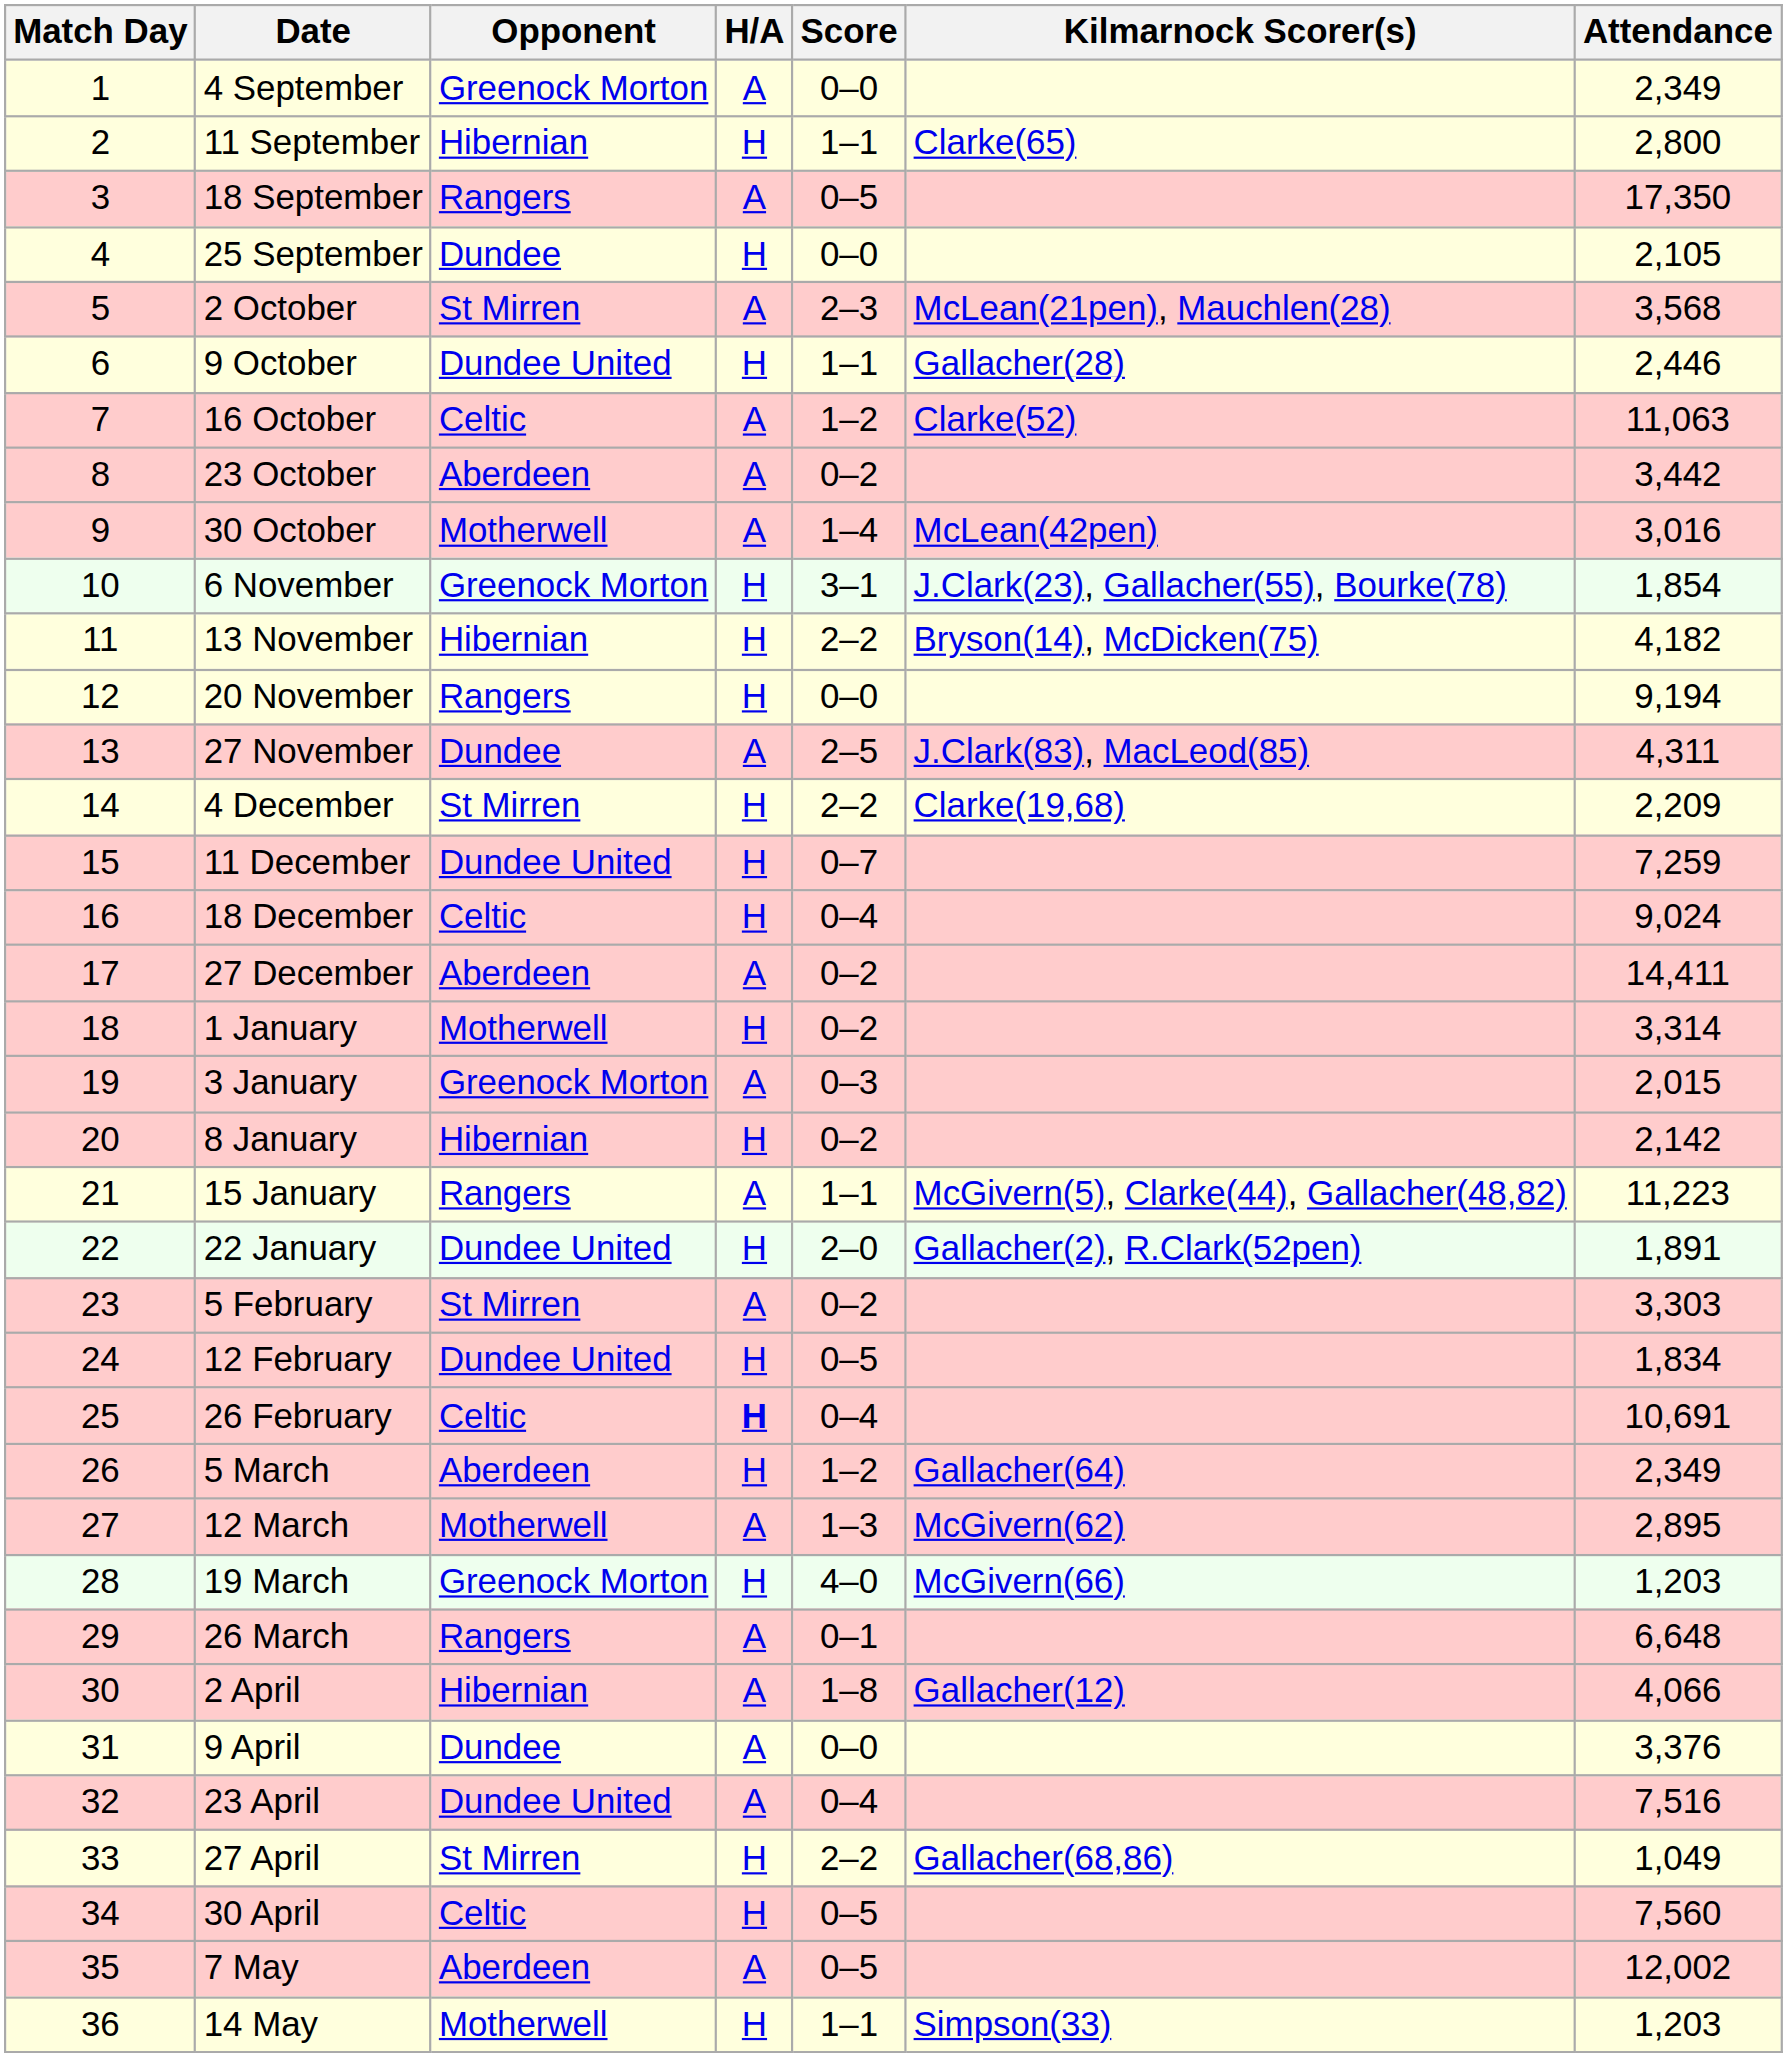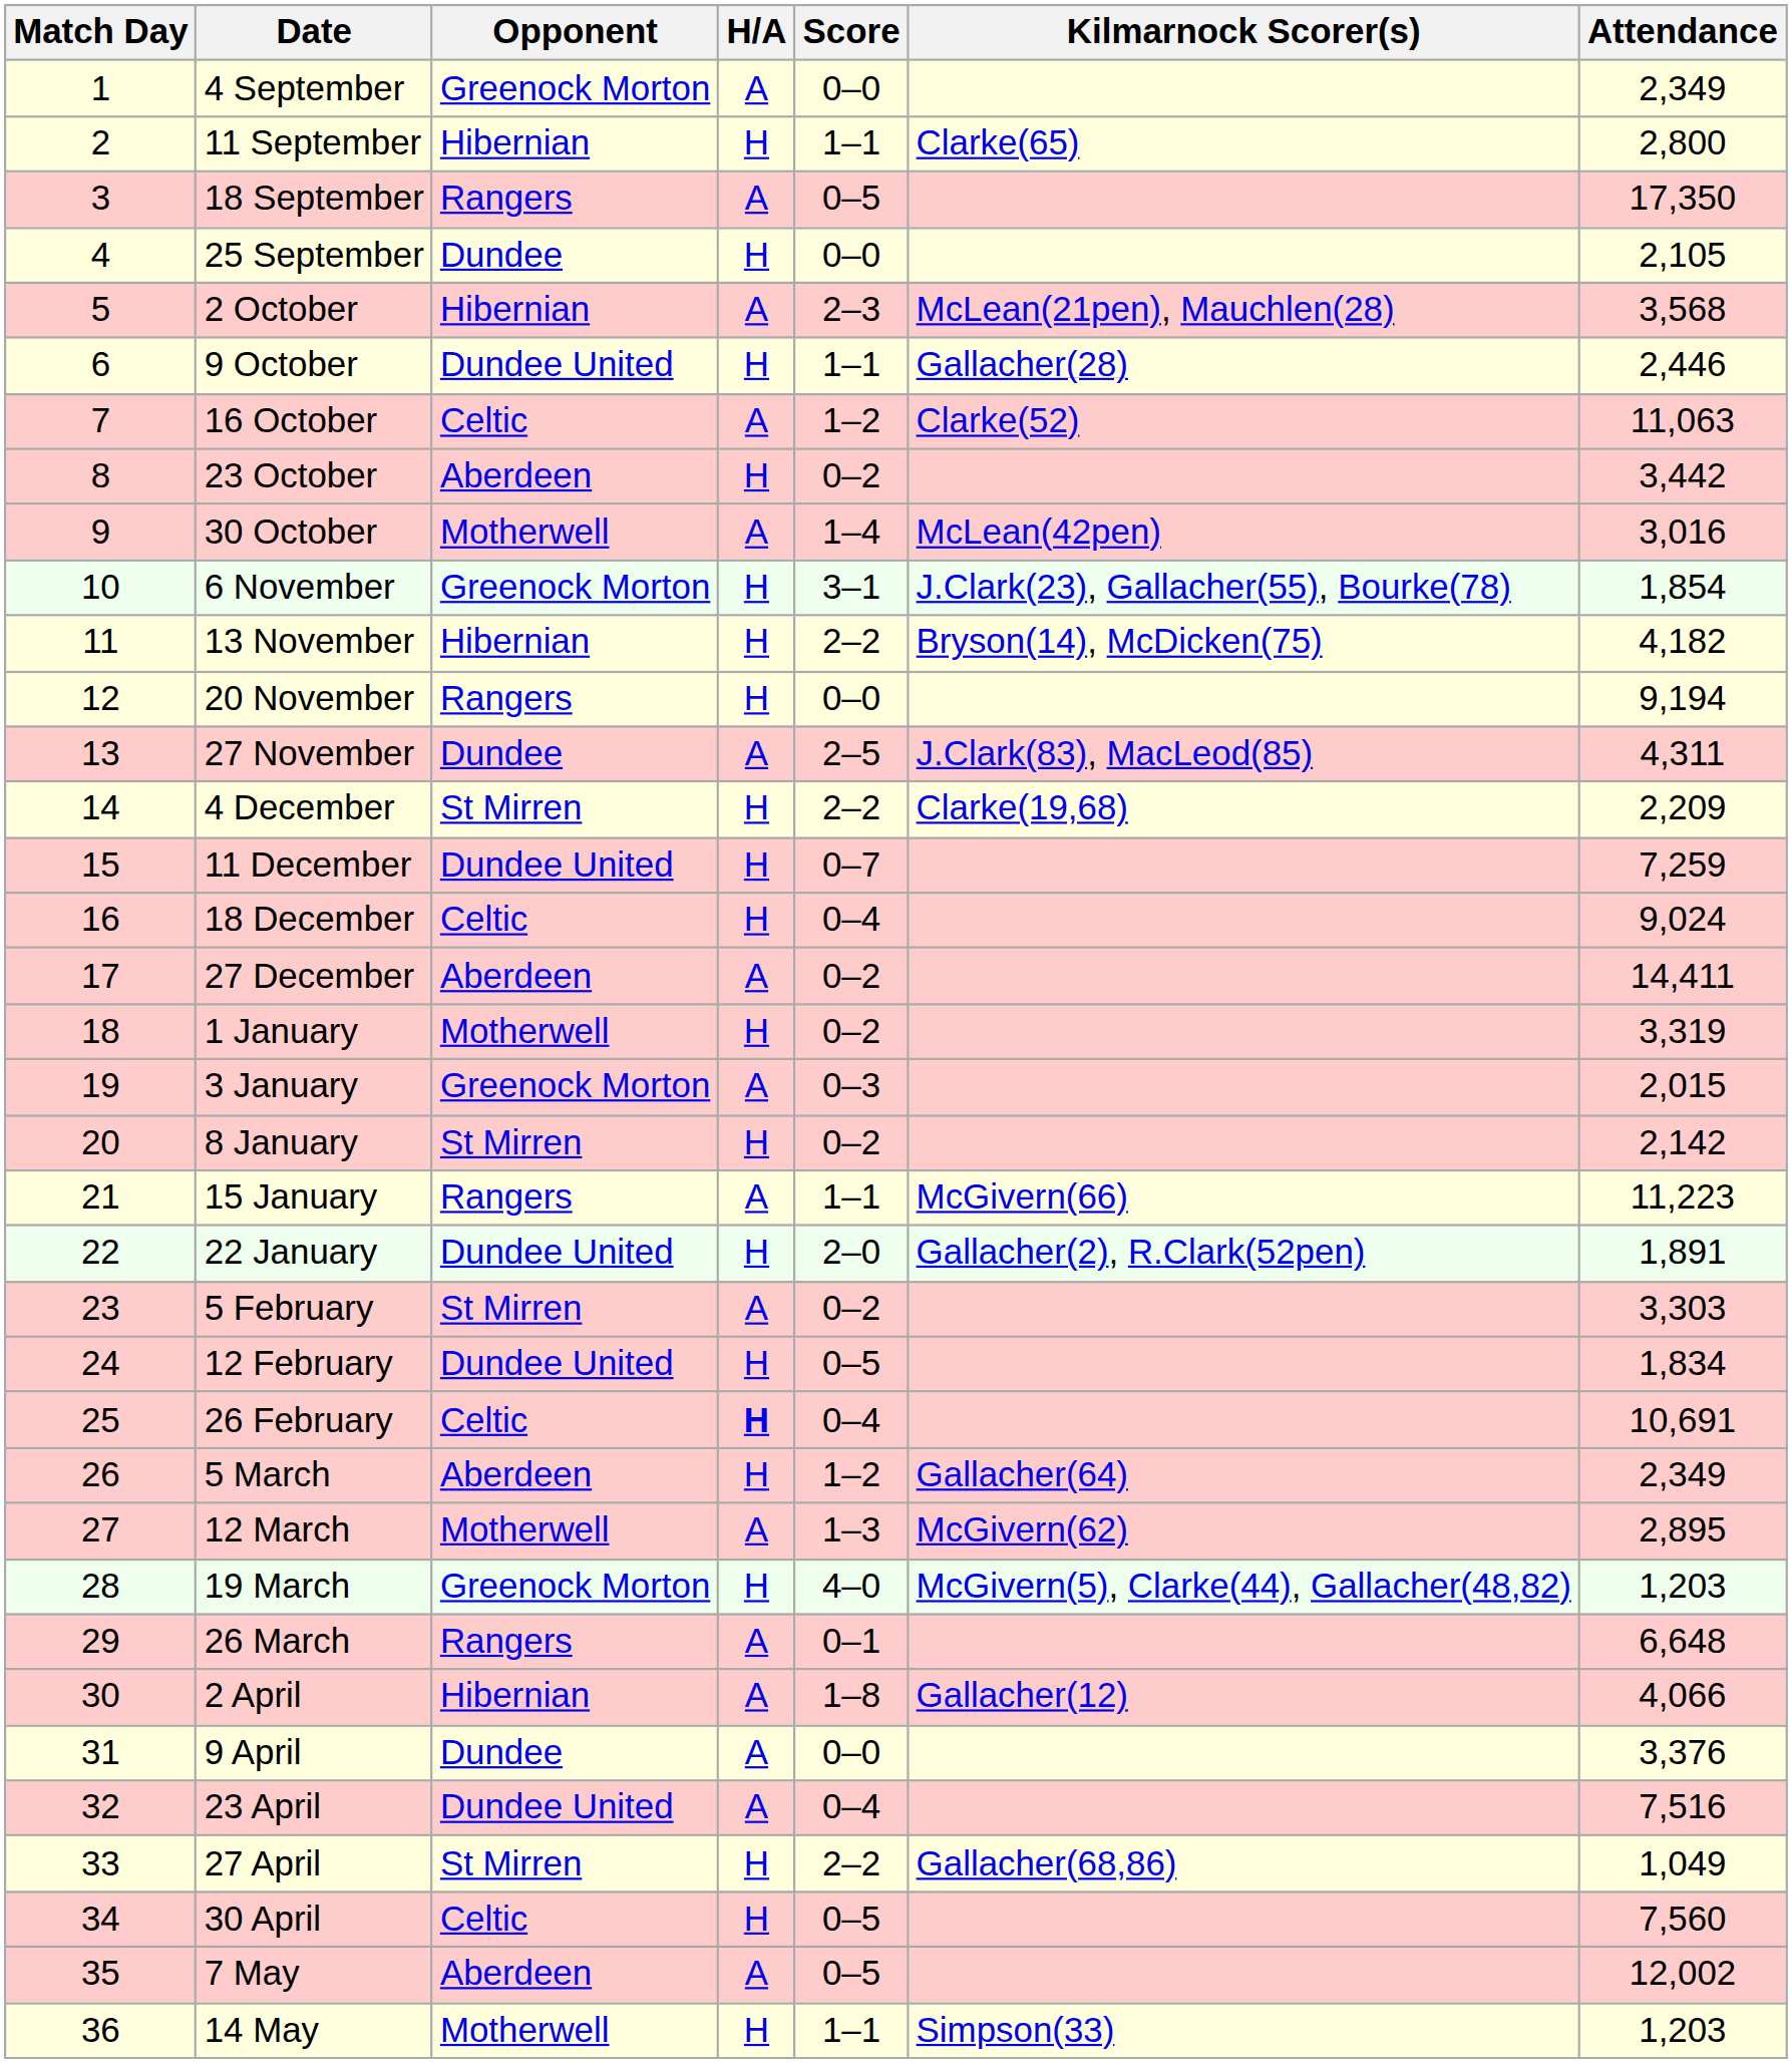 <table class="wikitable" style="text-align:center">
 <tr>
 <th>Match Day</th>
 <th>Date</th>
 <th>Opponent</th>
 <th>H/A</th>
 <th>Score</th>
 <th>Kilmarnock Scorer(s)</th>
 <th>Attendance</th>
 </tr>
 <tr bgcolor=#FFFFDD>
 <td>1</td>
 <td align=left>4 September</td>
 <td align=left><a href='#'>Greenock Morton</a></td>
 <td><a href='#'>A</a></td>
 <td>0–0</td>
 <td align=left></td>
 <td>2,349</td>
 </tr>
 <tr bgcolor=#FFFFDD>
 <td>2</td>
 <td align=left>11 September</td>
 <td align=left><a href='#'>Hibernian</a></td>
 <td><a href='#'>H</a></td>
 <td>1–1</td>
 <td align=left><a href='#'>Clarke(65)</a></td>
 <td>2,800</td>
 </tr>
 <tr bgcolor=#FFCCCC>
 <td>3</td>
 <td align=left>18 September</td>
 <td align=left><a href='#'>Rangers</a></td>
 <td><a href='#'>A</a></td>
 <td>0–5</td>
 <td align=left></td>
 <td>17,350</td>
 </tr>
 <tr bgcolor=#FFFFDD>
 <td>4</td>
 <td align=left>25 September</td>
 <td align=left><a href='#'>Dundee</a></td>
 <td><a href='#'>H</a></td>
 <td>0–0</td>
 <td align=left></td>
 <td>2,105</td>
 </tr>
 <tr bgcolor=#FFCCCC>
 <td>5</td>
 <td align=left>2 October</td>
-<td align=left><a href='#'>St Mirren</a></td>
+<td align=left><a href='#'>Hibernian</a></td>
 <td><a href='#'>A</a></td>
 <td>2–3</td>
 <td align=left><a href='#'>McLean(21pen)</a>, <a href='#'>Mauchlen(28)</a></td>
 <td>3,568</td>
 </tr>
 <tr bgcolor=#FFFFDD>
 <td>6</td>
 <td align=left>9 October</td>
 <td align=left><a href='#'>Dundee United</a></td>
 <td><a href='#'>H</a></td>
 <td>1–1</td>
 <td align=left><a href='#'>Gallacher(28)</a></td>
 <td>2,446</td>
 </tr>
 <tr bgcolor=#FFCCCC>
 <td>7</td>
 <td align=left>16 October</td>
 <td align=left><a href='#'>Celtic</a></td>
 <td><a href='#'>A</a></td>
 <td>1–2</td>
 <td align=left><a href='#'>Clarke(52)</a></td>
 <td>11,063</td>
 </tr>
 <tr bgcolor=#FFCCCC>
 <td>8</td>
 <td align=left>23 October</td>
 <td align=left><a href='#'>Aberdeen</a></td>
-<td><a href='#'>A</a></td>
+<td><a href='#'>H</a></td>
 <td>0–2</td>
 <td align=left></td>
 <td>3,442</td>
 </tr>
 <tr bgcolor=#FFCCCC>
 <td>9</td>
 <td align=left>30 October</td>
 <td align=left><a href='#'>Motherwell</a></td>
 <td><a href='#'>A</a></td>
 <td>1–4</td>
 <td align=left><a href='#'>McLean(42pen)</a></td>
 <td>3,016</td>
 </tr>
 <tr bgcolor=#EEFFEE>
 <td>10</td>
 <td align=left>6 November</td>
 <td align=left><a href='#'>Greenock Morton</a></td>
 <td><a href='#'>H</a></td>
 <td>3–1</td>
 <td align=left><a href='#'>J.Clark(23)</a>, <a href='#'>Gallacher(55)</a>, <a href='#'>Bourke(78)</a></td>
 <td>1,854</td>
 </tr>
 <tr bgcolor=#FFFFDD>
 <td>11</td>
 <td align=left>13 November</td>
 <td align=left><a href='#'>Hibernian</a></td>
 <td><a href='#'>H</a></td>
 <td>2–2</td>
 <td align=left><a href='#'>Bryson(14)</a>, <a href='#'>McDicken(75)</a></td>
 <td>4,182</td>
 </tr>
 <tr bgcolor=#FFFFDD>
 <td>12</td>
 <td align=left>20 November</td>
 <td align=left><a href='#'>Rangers</a></td>
 <td><a href='#'>H</a></td>
 <td>0–0</td>
 <td align=left></td>
 <td>9,194</td>
 </tr>
 <tr bgcolor=#FFCCCC>
 <td>13</td>
 <td align=left>27 November</td>
 <td align=left><a href='#'>Dundee</a></td>
 <td><a href='#'>A</a></td>
 <td>2–5</td>
 <td align=left><a href='#'>J.Clark(83)</a>, <a href='#'>MacLeod(85)</a></td>
 <td>4,311</td>
 </tr>
 <tr bgcolor=#FFFFDD>
 <td>14</td>
 <td align=left>4 December</td>
 <td align=left><a href='#'>St Mirren</a></td>
 <td><a href='#'>H</a></td>
 <td>2–2</td>
 <td align=left><a href='#'>Clarke(19,68)</a></td>
 <td>2,209</td>
 </tr>
 <tr bgcolor=#FFCCCC>
 <td>15</td>
 <td align=left>11 December</td>
 <td align=left><a href='#'>Dundee United</a></td>
 <td><a href='#'>H</a></td>
 <td>0–7</td>
 <td align=left></td>
 <td>7,259</td>
 </tr>
 <tr bgcolor=#FFCCCC>
 <td>16</td>
 <td align=left>18 December</td>
 <td align=left><a href='#'>Celtic</a></td>
 <td><a href='#'>H</a></td>
 <td>0–4</td>
 <td align=left></td>
 <td>9,024</td>
 </tr>
 <tr bgcolor=#FFCCCC>
 <td>17</td>
 <td align=left>27 December</td>
 <td align=left><a href='#'>Aberdeen</a></td>
 <td><a href='#'>A</a></td>
 <td>0–2</td>
 <td align=left></td>
 <td>14,411</td>
 </tr>
 <tr bgcolor=#FFCCCC>
 <td>18</td>
 <td align=left>1 January</td>
 <td align=left><a href='#'>Motherwell</a></td>
 <td><a href='#'>H</a></td>
 <td>0–2</td>
 <td align=left></td>
-<td>3,314</td>
+<td>3,319</td>
 </tr>
 <tr bgcolor=#FFCCCC>
 <td>19</td>
 <td align=left>3 January</td>
 <td align=left><a href='#'>Greenock Morton</a></td>
 <td><a href='#'>A</a></td>
 <td>0–3</td>
 <td align=left></td>
 <td>2,015</td>
 </tr>
 <tr bgcolor=#FFCCCC>
 <td>20</td>
 <td align=left>8 January</td>
-<td align=left><a href='#'>Hibernian</a></td>
+<td align=left><a href='#'>St Mirren</a></td>
 <td><a href='#'>H</a></td>
 <td>0–2</td>
 <td align=left></td>
 <td>2,142</td>
 </tr>
 <tr bgcolor=#FFFFDD>
 <td>21</td>
 <td align=left>15 January</td>
 <td align=left><a href='#'>Rangers</a></td>
 <td><a href='#'>A</a></td>
 <td>1–1</td>
-<td align=left><a href='#'>McGivern(5)</a>, <a href='#'>Clarke(44)</a>, <a href='#'>Gallacher(48,82)</a></td>
+<td align=left><a href='#'>McGivern(66)</a></td>
 <td>11,223</td>
 </tr>
 <tr bgcolor=#EEFFEE>
 <td>22</td>
 <td align=left>22 January</td>
 <td align=left><a href='#'>Dundee United</a></td>
 <td><a href='#'>H</a></td>
 <td>2–0</td>
 <td align=left><a href='#'>Gallacher(2)</a>, <a href='#'>R.Clark(52pen)</a></td>
 <td>1,891</td>
 </tr>
 <tr bgcolor=#FFCCCC>
 <td>23</td>
 <td align=left>5 February</td>
 <td align=left><a href='#'>St Mirren</a></td>
 <td><a href='#'>A</a></td>
 <td>0–2</td>
 <td align=left></td>
 <td>3,303</td>
 </tr>
 <tr bgcolor=#FFCCCC>
 <td>24</td>
 <td align=left>12 February</td>
 <td align=left><a href='#'>Dundee United</a></td>
 <td><a href='#'>H</a></td>
 <td>0–5</td>
 <td align=left></td>
 <td>1,834</td>
 </tr>
 <tr bgcolor=#FFCCCC>
 <td>25</td>
 <td align=left>26 February</td>
 <td align=left><a href='#'>Celtic</a></td>
 <td><strong><a href='#'>H</a></strong></td>
 <td>0–4</td>
 <td align=left></td>
 <td>10,691</td>
 </tr>
 <tr bgcolor=#FFCCCC>
 <td>26</td>
 <td align=left>5 March</td>
 <td align=left><a href='#'>Aberdeen</a></td>
 <td><a href='#'>H</a></td>
 <td>1–2</td>
 <td align=left><a href='#'>Gallacher(64)</a></td>
 <td>2,349</td>
 </tr>
 <tr bgcolor=#FFCCCC>
 <td>27</td>
 <td align=left>12 March</td>
 <td align=left><a href='#'>Motherwell</a></td>
 <td><a href='#'>A</a></td>
 <td>1–3</td>
 <td align=left><a href='#'>McGivern(62)</a></td>
 <td>2,895</td>
 </tr>
 <tr bgcolor=#EEFFEE>
 <td>28</td>
 <td align=left>19 March</td>
 <td align=left><a href='#'>Greenock Morton</a></td>
 <td><a href='#'>H</a></td>
 <td>4–0</td>
-<td align=left><a href='#'>McGivern(66)</a></td>
+<td align=left><a href='#'>McGivern(5)</a>, <a href='#'>Clarke(44)</a>, <a href='#'>Gallacher(48,82)</a></td>
 <td>1,203</td>
 </tr>
 <tr bgcolor=#FFCCCC>
 <td>29</td>
 <td align=left>26 March</td>
 <td align=left><a href='#'>Rangers</a></td>
 <td><a href='#'>A</a></td>
 <td>0–1</td>
 <td align=left></td>
 <td>6,648</td>
 </tr>
 <tr bgcolor=#FFCCCC>
 <td>30</td>
 <td align=left>2 April</td>
 <td align=left><a href='#'>Hibernian</a></td>
 <td><a href='#'>A</a></td>
 <td>1–8</td>
 <td align=left><a href='#'>Gallacher(12)</a></td>
 <td>4,066</td>
 </tr>
 <tr bgcolor=#FFFFDD>
 <td>31</td>
 <td align=left>9 April</td>
 <td align=left><a href='#'>Dundee</a></td>
 <td><a href='#'>A</a></td>
 <td>0–0</td>
 <td align=left></td>
 <td>3,376</td>
 </tr>
 <tr bgcolor=#FFCCCC>
 <td>32</td>
 <td align=left>23 April</td>
 <td align=left><a href='#'>Dundee United</a></td>
 <td><a href='#'>A</a></td>
 <td>0–4</td>
 <td align=left></td>
 <td>7,516</td>
 </tr>
 <tr bgcolor=#FFFFDD>
 <td>33</td>
 <td align=left>27 April</td>
 <td align=left><a href='#'>St Mirren</a></td>
 <td><a href='#'>H</a></td>
 <td>2–2</td>
 <td align=left><a href='#'>Gallacher(68,86)</a></td>
 <td>1,049</td>
 </tr>
 <tr bgcolor=#FFCCCC>
 <td>34</td>
 <td align=left>30 April</td>
 <td align=left><a href='#'>Celtic</a></td>
 <td><a href='#'>H</a></td>
 <td>0–5</td>
 <td align=left></td>
 <td>7,560</td>
 </tr>
 <tr bgcolor=#FFCCCC>
 <td>35</td>
 <td align=left>7 May</td>
 <td align=left><a href='#'>Aberdeen</a></td>
 <td><a href='#'>A</a></td>
 <td>0–5</td>
 <td align=left></td>
 <td>12,002</td>
 </tr>
 <tr bgcolor=#FFFFDD>
 <td>36</td>
 <td align=left>14 May</td>
 <td align=left><a href='#'>Motherwell</a></td>
 <td><a href='#'>H</a></td>
 <td>1–1</td>
 <td align=left><a href='#'>Simpson(33)</a></td>
 <td>1,203</td>
 </tr>
 </table>
